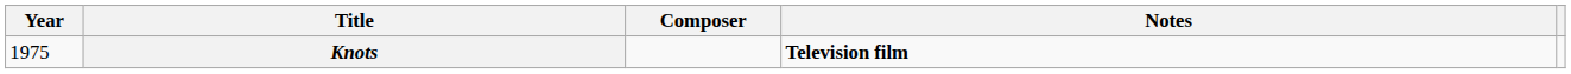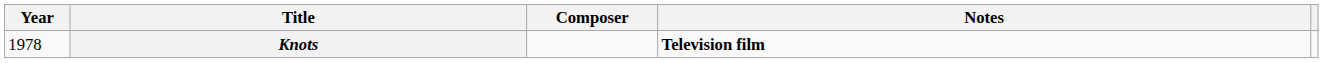 <table class="wikitable plainrowheaders sortable" width="100%">
 <tr>
 <th scope="col" width="5%">Year</th>
 <th scope="col" width="35%">Title</th>
 <th scope="col" width="10%">Composer</th>
 <th scope="col" width="55%">Notes</th>
 <th scope="col" class="unsortable" width="5%"></th>
 </tr>
 <tr>
-<td>1975</td>
+<td>1978</td>
 <th scope="row"><em>Knots</em></th>
 <td></td>
 <td><strong>Television film</strong></td>
 <td></td>
 </tr>
 </table>
